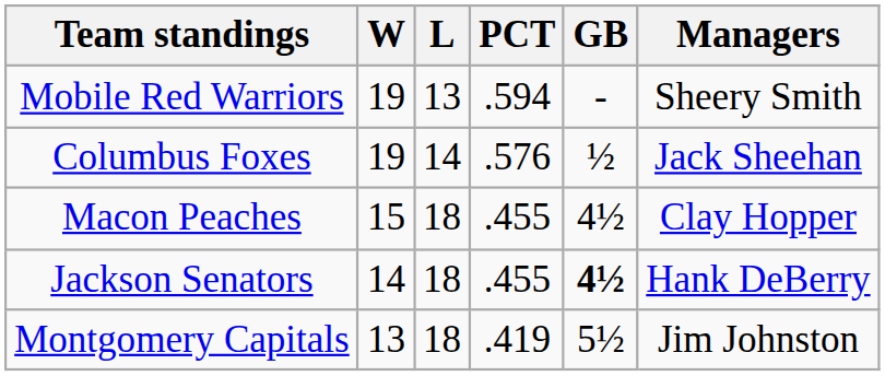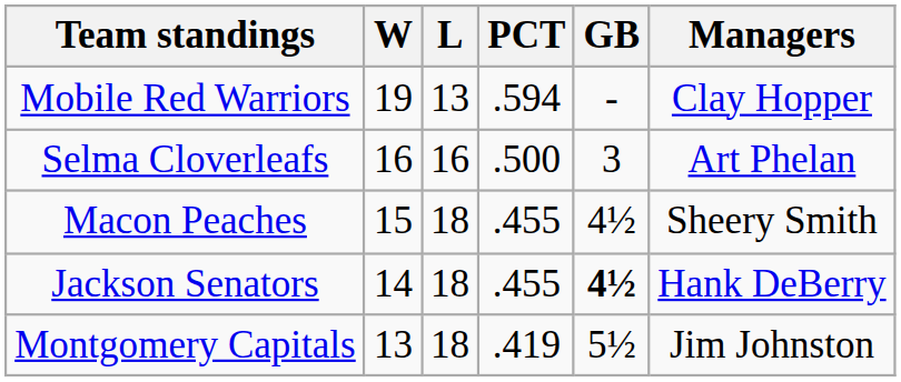 <table class="wikitable" style="text-align:center">
 <tr>
 <th>Team standings</th>
 <th>W</th>
 <th>L</th>
 <th>PCT</th>
 <th>GB</th>
 <th>Managers</th>
 </tr>
 <tr>
 <td><a href='#'>Mobile Red Warriors</a></td>
 <td>19</td>
 <td>13</td>
 <td>.594</td>
 <td>-</td>
-<td>Sheery Smith</td>
+<td><a href='#'>Clay Hopper</a></td>
 </tr>
 <tr>
-<td><a href='#'>Columbus Foxes</a></td>
-<td>19</td>
-<td>14</td>
-<td>.576</td>
-<td>½</td>
-<td><a href='#'>Jack Sheehan</a></td>
+<td><a href='#'>Selma Cloverleafs</a></td>
+<td>16</td>
+<td>16</td>
+<td>.500</td>
+<td>3</td>
+<td><a href='#'>Art Phelan</a></td>
 </tr>
 <tr>
 <td><a href='#'>Macon Peaches</a></td>
 <td>15</td>
 <td>18</td>
 <td>.455</td>
 <td>4½</td>
-<td><a href='#'>Clay Hopper</a></td>
+<td>Sheery Smith</td>
 </tr>
 <tr>
 <td><a href='#'>Jackson Senators</a></td>
 <td>14</td>
 <td>18</td>
 <td>.455</td>
 <td><strong>4½</strong></td>
 <td><a href='#'>Hank DeBerry</a></td>
 </tr>
 <tr>
 <td><a href='#'>Montgomery Capitals</a></td>
 <td>13</td>
 <td>18</td>
 <td>.419</td>
 <td>5½</td>
 <td>Jim Johnston</td>
 </tr>
 </table>
